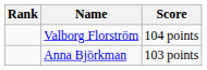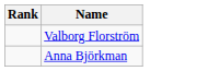 <table class="wikitable" style="text-align:center">
 <tr>
 <th>Rank</th>
 <th>Name</th>
-<th>Score</th>
 </tr>
 <tr>
 <td></td>
 <td align=left><a href='#'>Valborg Florström</a></td>
-<td>104 points</td>
 </tr>
 <tr>
 <td></td>
 <td align=left><a href='#'>Anna Björkman</a></td>
-<td>103 points</td>
 </tr>
 </table>
